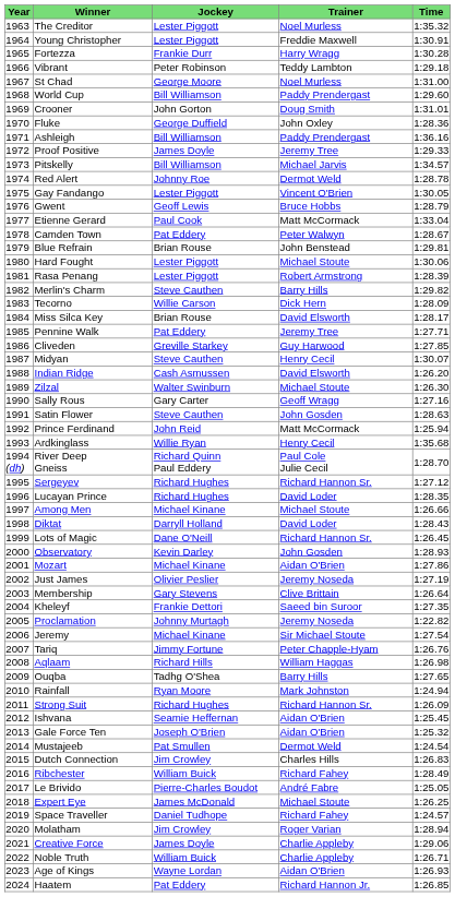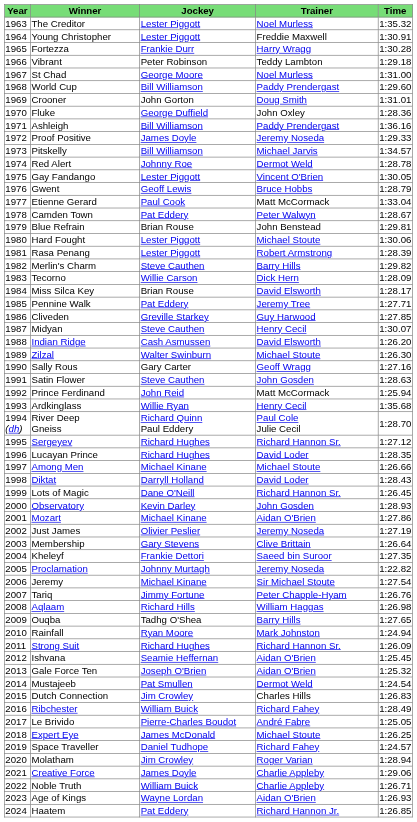 <table class = "sortable" | border="1" style="border-collapse: collapse; font-size:90%">
 <tr bgcolor="#77dd77" align="center">
 <th width="36px"><strong>Year</strong><br></th>
 <th width="160px"><strong>Winner</strong><br></th>
 <th width="170px"><strong>Jockey</strong><br></th>
 <th width="180px"><strong>Trainer</strong><br></th>
 <th><strong>Time</strong><br></th>
 </tr>
 <tr>
 <td>1963</td>
 <td>The Creditor</td>
 <td><a href='#'>Lester Piggott</a></td>
 <td><a href='#'>Noel Murless</a></td>
 <td>1:35.32</td>
 </tr>
 <tr>
 <td>1964</td>
 <td>Young Christopher</td>
 <td><a href='#'>Lester Piggott</a></td>
 <td>Freddie Maxwell</td>
 <td>1:30.91</td>
 </tr>
 <tr>
 <td>1965</td>
 <td>Fortezza</td>
 <td><a href='#'>Frankie Durr</a></td>
 <td><a href='#'>Harry Wragg</a></td>
 <td>1:30.28</td>
 </tr>
 <tr>
 <td>1966</td>
 <td>Vibrant</td>
 <td>Peter Robinson</td>
 <td>Teddy Lambton</td>
 <td>1:29.18</td>
 </tr>
 <tr>
 <td>1967</td>
 <td>St Chad</td>
 <td><a href='#'>George Moore</a></td>
 <td><a href='#'>Noel Murless</a></td>
 <td>1:31.00</td>
 </tr>
 <tr>
 <td>1968</td>
 <td>World Cup</td>
 <td><a href='#'>Bill Williamson</a></td>
 <td><a href='#'>Paddy Prendergast</a></td>
 <td>1:29.60</td>
 </tr>
 <tr>
 <td>1969</td>
 <td>Crooner</td>
 <td>John Gorton</td>
 <td><a href='#'>Doug Smith</a></td>
 <td>1:31.01</td>
 </tr>
 <tr>
 <td>1970</td>
 <td>Fluke</td>
 <td><a href='#'>George Duffield</a></td>
 <td>John Oxley</td>
 <td>1:28.36</td>
 </tr>
 <tr>
 <td>1971</td>
 <td>Ashleigh</td>
 <td><a href='#'>Bill Williamson</a></td>
 <td><a href='#'>Paddy Prendergast</a></td>
 <td>1:36.16</td>
 </tr>
 <tr>
 <td>1972</td>
 <td>Proof Positive</td>
 <td><a href='#'>James Doyle</a></td>
-<td><a href='#'>Jeremy Tree</a></td>
+<td><a href='#'>Jeremy Noseda</a></td>
 <td>1:29.33</td>
 </tr>
 <tr>
 <td>1973</td>
 <td>Pitskelly</td>
 <td><a href='#'>Bill Williamson</a></td>
 <td><a href='#'>Michael Jarvis</a></td>
 <td>1:34.57</td>
 </tr>
 <tr>
 <td>1974</td>
 <td>Red Alert</td>
 <td><a href='#'>Johnny Roe</a></td>
 <td><a href='#'>Dermot Weld</a></td>
 <td>1:28.78</td>
 </tr>
 <tr>
 <td>1975</td>
 <td>Gay Fandango</td>
 <td><a href='#'>Lester Piggott</a></td>
 <td><a href='#'>Vincent O'Brien</a></td>
 <td>1:30.05</td>
 </tr>
 <tr>
 <td>1976</td>
 <td>Gwent</td>
 <td><a href='#'>Geoff Lewis</a></td>
 <td><a href='#'>Bruce Hobbs</a></td>
 <td>1:28.79</td>
 </tr>
 <tr>
 <td>1977</td>
 <td>Etienne Gerard</td>
 <td><a href='#'>Paul Cook</a></td>
 <td>Matt McCormack</td>
 <td>1:33.04</td>
 </tr>
 <tr>
 <td>1978</td>
 <td>Camden Town</td>
 <td><a href='#'>Pat Eddery</a></td>
 <td><a href='#'>Peter Walwyn</a></td>
 <td>1:28.67</td>
 </tr>
 <tr>
 <td>1979</td>
 <td>Blue Refrain</td>
 <td>Brian Rouse</td>
 <td>John Benstead</td>
 <td>1:29.81</td>
 </tr>
 <tr>
 <td>1980</td>
 <td>Hard Fought</td>
 <td><a href='#'>Lester Piggott</a></td>
 <td><a href='#'>Michael Stoute</a></td>
 <td>1:30.06</td>
 </tr>
 <tr>
 <td>1981</td>
 <td>Rasa Penang</td>
 <td><a href='#'>Lester Piggott</a></td>
 <td><a href='#'>Robert Armstrong</a></td>
 <td>1:28.39</td>
 </tr>
 <tr>
 <td>1982</td>
 <td>Merlin's Charm</td>
 <td><a href='#'>Steve Cauthen</a></td>
 <td><a href='#'>Barry Hills</a></td>
 <td>1:29.82</td>
 </tr>
 <tr>
 <td>1983</td>
 <td>Tecorno</td>
 <td><a href='#'>Willie Carson</a></td>
 <td><a href='#'>Dick Hern</a></td>
 <td>1:28.09</td>
 </tr>
 <tr>
 <td>1984</td>
 <td>Miss Silca Key</td>
 <td>Brian Rouse</td>
 <td><a href='#'>David Elsworth</a></td>
 <td>1:28.17</td>
 </tr>
 <tr>
 <td>1985</td>
 <td>Pennine Walk</td>
 <td><a href='#'>Pat Eddery</a></td>
 <td><a href='#'>Jeremy Tree</a></td>
 <td>1:27.71</td>
 </tr>
 <tr>
 <td>1986</td>
 <td>Cliveden</td>
 <td><a href='#'>Greville Starkey</a></td>
 <td><a href='#'>Guy Harwood</a></td>
 <td>1:27.85</td>
 </tr>
 <tr>
 <td>1987</td>
 <td>Midyan</td>
 <td><a href='#'>Steve Cauthen</a></td>
 <td><a href='#'>Henry Cecil</a></td>
 <td>1:30.07</td>
 </tr>
 <tr>
 <td>1988</td>
 <td><a href='#'>Indian Ridge</a></td>
 <td><a href='#'>Cash Asmussen</a></td>
 <td><a href='#'>David Elsworth</a></td>
 <td>1:26.20</td>
 </tr>
 <tr>
 <td>1989</td>
 <td><a href='#'>Zilzal</a></td>
 <td><a href='#'>Walter Swinburn</a></td>
 <td><a href='#'>Michael Stoute</a></td>
 <td>1:26.30</td>
 </tr>
 <tr>
 <td>1990</td>
 <td>Sally Rous</td>
 <td>Gary Carter</td>
 <td><a href='#'>Geoff Wragg</a></td>
 <td>1:27.16</td>
 </tr>
 <tr>
 <td>1991</td>
 <td>Satin Flower</td>
 <td><a href='#'>Steve Cauthen</a></td>
 <td><a href='#'>John Gosden</a></td>
 <td>1:28.63</td>
 </tr>
 <tr>
 <td>1992</td>
 <td>Prince Ferdinand</td>
 <td><a href='#'>John Reid</a></td>
 <td>Matt McCormack</td>
 <td>1:25.94</td>
 </tr>
 <tr>
 <td>1993</td>
 <td>Ardkinglass</td>
 <td><a href='#'>Willie Ryan</a></td>
 <td><a href='#'>Henry Cecil</a></td>
 <td>1:35.68</td>
 </tr>
 <tr>
 <td>1994<br><em>(<a href='#'>dh</a>)</em></td>
 <td>River Deep<br>Gneiss</td>
 <td><a href='#'>Richard Quinn</a><br>Paul Eddery</td>
 <td><a href='#'>Paul Cole</a><br>Julie Cecil</td>
 <td>1:28.70</td>
 </tr>
 <tr>
 <td>1995</td>
 <td><a href='#'>Sergeyev</a></td>
 <td><a href='#'>Richard Hughes</a></td>
 <td><a href='#'>Richard Hannon Sr.</a></td>
 <td>1:27.12</td>
 </tr>
 <tr>
 <td>1996</td>
 <td>Lucayan Prince</td>
 <td><a href='#'>Richard Hughes</a></td>
 <td><a href='#'>David Loder</a></td>
 <td>1:28.35</td>
 </tr>
 <tr>
 <td>1997</td>
 <td><a href='#'>Among Men</a></td>
 <td><a href='#'>Michael Kinane</a></td>
 <td><a href='#'>Michael Stoute</a></td>
 <td>1:26.66</td>
 </tr>
 <tr>
 <td>1998</td>
 <td><a href='#'>Diktat</a></td>
 <td><a href='#'>Darryll Holland</a></td>
 <td><a href='#'>David Loder</a></td>
 <td>1:28.43</td>
 </tr>
 <tr>
 <td>1999</td>
 <td>Lots of Magic</td>
 <td><a href='#'>Dane O'Neill</a></td>
 <td><a href='#'>Richard Hannon Sr.</a></td>
 <td>1:26.45</td>
 </tr>
 <tr>
 <td>2000</td>
 <td><a href='#'>Observatory</a></td>
 <td><a href='#'>Kevin Darley</a></td>
 <td><a href='#'>John Gosden</a></td>
 <td>1:28.93</td>
 </tr>
 <tr>
 <td>2001</td>
 <td><a href='#'>Mozart</a></td>
 <td><a href='#'>Michael Kinane</a></td>
 <td><a href='#'>Aidan O'Brien</a></td>
 <td>1:27.86</td>
 </tr>
 <tr>
 <td>2002</td>
 <td>Just James</td>
 <td><a href='#'>Olivier Peslier</a></td>
 <td><a href='#'>Jeremy Noseda</a></td>
 <td>1:27.19</td>
 </tr>
 <tr>
 <td>2003</td>
 <td>Membership</td>
 <td><a href='#'>Gary Stevens</a></td>
 <td><a href='#'>Clive Brittain</a></td>
 <td>1:26.64</td>
 </tr>
 <tr>
 <td>2004</td>
 <td>Kheleyf</td>
 <td><a href='#'>Frankie Dettori</a></td>
 <td><a href='#'>Saeed bin Suroor</a></td>
 <td>1:27.35</td>
 </tr>
 <tr>
 <td>2005</td>
 <td><a href='#'>Proclamation</a> </td>
 <td><a href='#'>Johnny Murtagh</a></td>
 <td><a href='#'>Jeremy Noseda</a></td>
 <td>1:22.82</td>
 </tr>
 <tr>
 <td>2006</td>
 <td>Jeremy</td>
 <td><a href='#'>Michael Kinane</a></td>
 <td><a href='#'>Sir Michael Stoute</a></td>
 <td>1:27.54</td>
 </tr>
 <tr>
 <td>2007</td>
 <td>Tariq</td>
 <td><a href='#'>Jimmy Fortune</a></td>
 <td><a href='#'>Peter Chapple-Hyam</a></td>
 <td>1:26.76</td>
 </tr>
 <tr>
 <td>2008</td>
 <td><a href='#'>Aqlaam</a></td>
 <td><a href='#'>Richard Hills</a></td>
 <td><a href='#'>William Haggas</a></td>
 <td>1:26.98</td>
 </tr>
 <tr>
 <td>2009</td>
 <td>Ouqba</td>
 <td>Tadhg O'Shea</td>
 <td><a href='#'>Barry Hills</a></td>
 <td>1:27.65</td>
 </tr>
 <tr>
 <td>2010</td>
 <td>Rainfall</td>
 <td><a href='#'>Ryan Moore</a></td>
 <td><a href='#'>Mark Johnston</a></td>
 <td>1:24.94</td>
 </tr>
 <tr>
 <td>2011</td>
 <td><a href='#'>Strong Suit</a></td>
 <td><a href='#'>Richard Hughes</a></td>
 <td><a href='#'>Richard Hannon Sr.</a></td>
 <td>1:26.09</td>
 </tr>
 <tr>
 <td>2012</td>
 <td>Ishvana</td>
 <td><a href='#'>Seamie Heffernan</a></td>
 <td><a href='#'>Aidan O'Brien</a></td>
 <td>1:25.45</td>
 </tr>
 <tr>
 <td>2013</td>
 <td>Gale Force Ten</td>
 <td><a href='#'>Joseph O'Brien</a></td>
 <td><a href='#'>Aidan O'Brien</a></td>
 <td>1:25.32</td>
 </tr>
 <tr>
 <td>2014</td>
 <td>Mustajeeb</td>
 <td><a href='#'>Pat Smullen</a></td>
 <td><a href='#'>Dermot Weld</a></td>
 <td>1:24.54</td>
 </tr>
 <tr>
 <td>2015</td>
 <td>Dutch Connection</td>
 <td><a href='#'>Jim Crowley</a></td>
 <td>Charles Hills</td>
 <td>1:26.83</td>
 </tr>
 <tr>
 <td>2016</td>
 <td><a href='#'>Ribchester</a></td>
 <td><a href='#'>William Buick</a></td>
 <td><a href='#'>Richard Fahey</a></td>
 <td>1:28.49</td>
 </tr>
 <tr>
 <td>2017</td>
 <td>Le Brivido</td>
 <td><a href='#'>Pierre-Charles Boudot</a></td>
 <td><a href='#'>André Fabre</a></td>
 <td>1:25.05</td>
 </tr>
 <tr>
 <td>2018</td>
 <td><a href='#'>Expert Eye</a></td>
 <td><a href='#'>James McDonald</a></td>
 <td><a href='#'>Michael Stoute</a></td>
 <td>1:26.25</td>
 </tr>
 <tr>
 <td>2019</td>
 <td>Space Traveller</td>
 <td><a href='#'>Daniel Tudhope</a></td>
 <td><a href='#'>Richard Fahey</a></td>
 <td>1:24.57</td>
 </tr>
 <tr>
 <td>2020</td>
 <td>Molatham</td>
 <td><a href='#'>Jim Crowley</a></td>
 <td><a href='#'>Roger Varian</a></td>
 <td>1:28.94</td>
 </tr>
 <tr>
 <td>2021</td>
 <td><a href='#'>Creative Force</a></td>
 <td><a href='#'>James Doyle</a></td>
 <td><a href='#'>Charlie Appleby</a></td>
 <td>1:29.06</td>
 </tr>
 <tr>
 <td>2022</td>
 <td>Noble Truth</td>
 <td><a href='#'>William Buick</a></td>
 <td><a href='#'>Charlie Appleby</a></td>
 <td>1:26.71</td>
 </tr>
 <tr>
 <td>2023</td>
 <td>Age of Kings</td>
 <td><a href='#'>Wayne Lordan</a></td>
 <td><a href='#'>Aidan O'Brien</a></td>
 <td>1:26.93</td>
 </tr>
 <tr>
 <td>2024</td>
 <td>Haatem</td>
 <td><a href='#'>Pat Eddery</a></td>
 <td><a href='#'>Richard Hannon Jr.</a></td>
 <td>1:26.85</td>
 </tr>
 </table>
